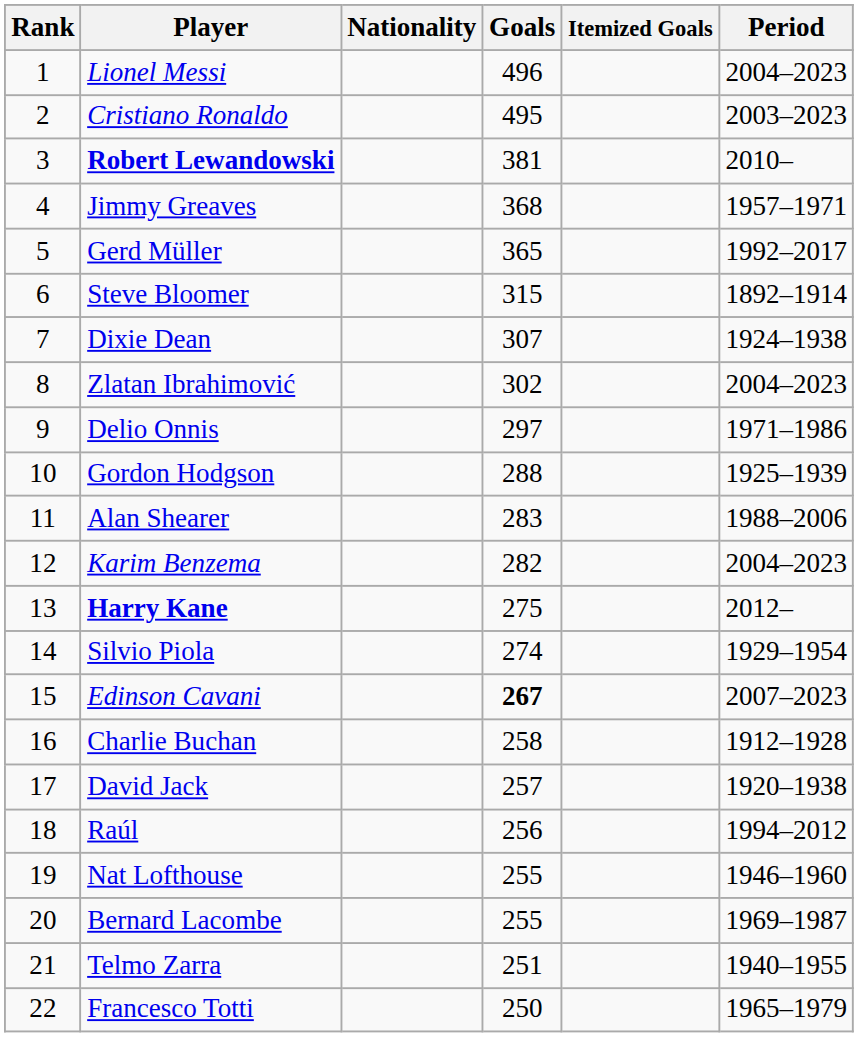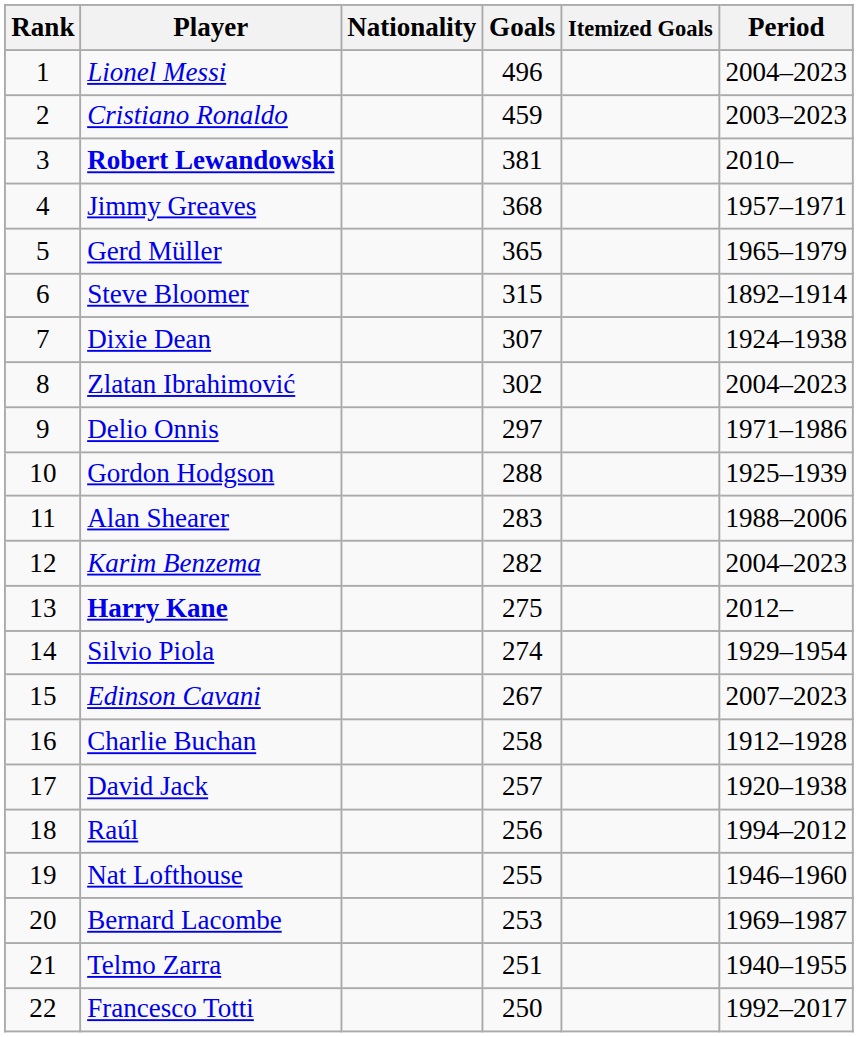 <table class="wikitable sortable" style="text-align:left; font-size:90%">
 <tr>
 <th scope="col" style="text-align:center">Rank</th>
 <th scope="col">Player</th>
 <th scope="col">Nationality</th>
 <th scope="col">Goals</th>
 <th scope="col"><small>Itemized Goals</small></th>
 <th scope="col">Period</th>
 </tr>
 <tr>
 <td scope="row" style="text-align:center">1</td>
 <td data-sort-value="Messi"><em><a href='#'>Lionel Messi</a></em></td>
 <td></td>
 <td style="text-align:center">496</td>
 <td style="font-size:85%; text-align:left; vertical-align: middle" data-sort-value="496"><br><span></span> <span> </span></td>
 <td>2004–2023</td>
 </tr>
 <tr>
 <td scope="row" style="text-align:center">2</td>
 <td data-sort-value="Cristiano"><em><a href='#'>Cristiano Ronaldo</a></em></td>
 <td></td>
-<td style="text-align:center">495</td>
+<td style="text-align:center">459</td>
 <td style="font-size:85%; text-align:left; vertical-align: middle" data-sort-value="495"><br><span></span> <span></span> <span> </span></td>
 <td>2003–2023</td>
 </tr>
 <tr>
 <td scope="row" style="text-align:center">3</td>
 <td data-sort-value="Lewandowski"><strong><a href='#'>Robert Lewandowski</a></strong></td>
 <td></td>
 <td style="text-align:center">381</td>
 <td style="font-size:85%; text-align:left; vertical-align: middle" data-sort-value="381"><br><span></span> <span></span></td>
 <td>2010–</td>
 </tr>
 <tr>
 <td scope="row" style="text-align:center">4</td>
 <td data-sort-value="Jimmy Greaves"><a href='#'>Jimmy Greaves</a></td>
 <td></td>
 <td style="text-align:center">368</td>
 <td style="font-size:85%; text-align:left; vertical-align: middle" data-sort-value="366"><br><span></span> <span> </span></td>
 <td>1957–1971</td>
 </tr>
 <tr>
 <td scope="row" style="text-align:center">5</td>
 <td data-sort-value="Gerd Müller"><a href='#'>Gerd Müller</a></td>
 <td></td>
 <td style="text-align:center">365</td>
 <td style="font-size:85%; text-align:left; vertical-align: middle" data-sort-value="365"><br><span></span></td>
-<td>1992–2017</td>
+<td>1965–1979</td>
 </tr>
 <tr>
 <td scope="row" style="text-align:center">6</td>
 <td data-sort-value="Steve Bloomer"><a href='#'>Steve Bloomer</a></td>
 <td></td>
 <td style="text-align:center">315</td>
 <td style="font-size:85%; text-align:left; vertical-align: middle" data-sort-value="315"><br><span></span></td>
 <td>1892–1914</td>
 </tr>
 <tr>
 <td scope="row" style="text-align:center">7</td>
 <td data-sort-value="Dixie Dean"><a href='#'>Dixie Dean</a></td>
 <td></td>
 <td style="text-align:center">307</td>
 <td style="font-size:85%; text-align:left; vertical-align: middle" data-sort-value="310"><br><span></span></td>
 <td>1924–1938</td>
 </tr>
 <tr>
 <td scope="row" style="text-align:center">8</td>
 <td data-sort-value="Ibrahimovic"><a href='#'>Zlatan Ibrahimović</a></td>
 <td></td>
 <td style="text-align:center">302</td>
 <td style="font-size:85%; text-align:left; vertical-align: middle" data-sort-value="302"><br><span> </span> <span></span> <span> </span> <span></span></td>
 <td>2004–2023</td>
 </tr>
 <tr>
 <td scope="row" style="text-align:center">9</td>
 <td data-sort-value="Delio Onnis"><a href='#'>Delio Onnis</a></td>
 <td></td>
 <td style="text-align:center">297</td>
 <td style="font-size:85%; text-align:left; vertical-align: middle" data-sort-value="299"><br><span> </span></td>
 <td>1971–1986</td>
 </tr>
 <tr>
 <td scope="row" style="text-align:center">10</td>
 <td data-sort-value="Gordon Hodgson"><a href='#'>Gordon Hodgson</a></td>
 <td></td>
 <td style="text-align:center">288</td>
 <td style="font-size:85%; text-align:left; vertical-align: middle" data-sort-value="288"><br><span></span></td>
 <td>1925–1939</td>
 </tr>
 <tr>
 <td scope="row" style="text-align:center">11</td>
 <td data-sort-value="Alan Shearer"><a href='#'>Alan Shearer</a></td>
 <td></td>
 <td style="text-align:center">283</td>
 <td style="font-size:85%; text-align:left; vertical-align: middle" data-sort-value="283"><br><span></span></td>
 <td>1988–2006</td>
 </tr>
 <tr>
 <td scope="row" style="text-align:center">12</td>
 <td data-sort-value="Karim Benzema"><em><a href='#'>Karim Benzema</a></em></td>
 <td></td>
 <td style="text-align:center">282</td>
 <td style="font-size:85%; text-align:left; vertical-align: middle" data-sort-value="288"><br><span> </span> <span></span></td>
 <td>2004–2023</td>
 </tr>
 <tr>
 <td scope="row" style="text-align:center">13</td>
 <td data-sort-value="Harry Kane"><strong><a href='#'>Harry Kane</a></strong></td>
 <td></td>
 <td style="text-align:center">275</td>
 <td style="font-size:85%; text-align:left; vertical-align: middle" data-sort-value="275"><br><span></span> <span></span></td>
 <td>2012–</td>
 </tr>
 <tr>
 <td scope="row" style="text-align:center">14</td>
 <td data-sort-value="Silvio Piola"><a href='#'>Silvio Piola</a></td>
 <td></td>
 <td style="text-align:center">274</td>
 <td style="font-size:85%; text-align:left; vertical-align: middle" data-sort-value="274"><br><span></span></td>
 <td>1929–1954</td>
 </tr>
 <tr>
 <td scope="row" style="text-align:center">15</td>
 <td data-sort-value="Edinson Cavani"><em><a href='#'>Edinson Cavani</a></em></td>
 <td></td>
-<td style="text-align:center"><strong>267</strong></td>
+<td style="text-align:center">267</td>
 <td style="font-size:85%; text-align:left; vertical-align: middle" data-sort-value="267"><br><span> </span> <span> </span> <span></span> <span></span></td>
 <td>2007–2023</td>
 </tr>
 <tr>
 <td scope="row" style="text-align:center">16</td>
 <td data-sort-value="Charlie Buchan"><a href='#'>Charlie Buchan</a></td>
 <td></td>
 <td style="text-align:center">258</td>
 <td style="font-size:85%; text-align:left; vertical-align: middle" data-sort-value="258"><br><span></span></td>
 <td>1912–1928</td>
 </tr>
 <tr>
 <td scope="row" style="text-align:center">17</td>
 <td data-sort-value="David Jack"><a href='#'>David Jack</a></td>
 <td></td>
 <td style="text-align:center">257</td>
 <td style="font-size:85%; text-align:left; vertical-align: middle" data-sort-value="257"><br><span></span></td>
 <td>1920–1938</td>
 </tr>
 <tr>
 <td scope="row" style="text-align:center">18</td>
 <td data-sort-value="Raúl"><a href='#'>Raúl</a></td>
 <td></td>
 <td style="text-align:center">256</td>
 <td style="font-size:85%; text-align:left; vertical-align: middle" data-sort-value="256"><br><span></span> <span></span></td>
 <td>1994–2012</td>
 </tr>
 <tr>
 <td scope="row" style="text-align:center">19</td>
 <td data-sort-value="Nat Lofthouse"><a href='#'>Nat Lofthouse</a></td>
 <td></td>
 <td style="text-align:center">255</td>
 <td style="font-size:85%; text-align:left; vertical-align: middle" data-sort-value="255"><br><span></span></td>
 <td>1946–1960</td>
 </tr>
 <tr>
 <td scope="row" style="text-align:center">20</td>
 <td data-sort-value="Bernard Lacombe"><a href='#'>Bernard Lacombe</a></td>
 <td></td>
-<td style="text-align:center">255</td>
+<td style="text-align:center">253</td>
 <td style="font-size:85%; text-align:left; vertical-align: middle" data-sort-value="255"><br><span> </span></td>
 <td>1969–1987</td>
 </tr>
 <tr>
 <td scope="row" style="text-align:center">21</td>
 <td data-sort-value="Telmo Zarra"><a href='#'>Telmo Zarra</a></td>
 <td></td>
 <td style="text-align:center">251</td>
 <td style="font-size:85%; text-align:left; vertical-align: middle" data-sort-value="251"><br><span></span></td>
 <td>1940–1955</td>
 </tr>
 <tr>
 <td scope="row" style="text-align:center">22</td>
 <td data-sort-value="Francesco Totti"><a href='#'>Francesco Totti</a></td>
 <td></td>
 <td style="text-align:center">250</td>
 <td style="font-size:85%; text-align:left; vertical-align: middle" data-sort-value="250"><br><span></span></td>
-<td>1965–1979</td>
+<td>1992–2017</td>
 </tr>
 </table>
